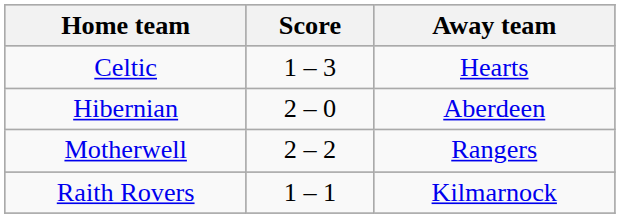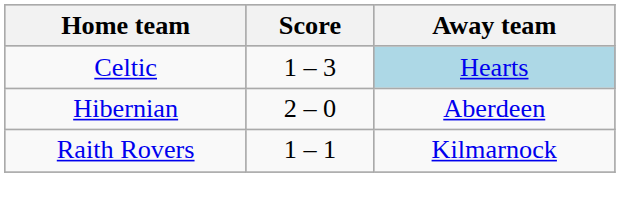 <table class="wikitable" style="text-align: center">
 <tr>
 <th width=140>Home team</th>
 <th width=70>Score</th>
 <th width=140>Away team</th>
 </tr>
 <tr>
 <td><a href='#'>Celtic</a></td>
 <td>1 – 3</td>
-<td><a href='#'>Hearts</a></td>
+<td style="background: lightblue;"><a href='#'>Hearts</a></td>
 </tr>
 <tr>
 <td><a href='#'>Hibernian</a></td>
 <td>2 – 0</td>
 <td><a href='#'>Aberdeen</a></td>
 </tr>
 <tr>
-<td><a href='#'>Motherwell</a></td>
-<td>2 – 2</td>
-<td><a href='#'>Rangers</a></td>
-</tr>
-<tr>
 <td><a href='#'>Raith Rovers</a></td>
 <td>1 – 1</td>
 <td><a href='#'>Kilmarnock</a></td>
 </tr>
 </table>
